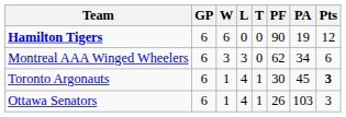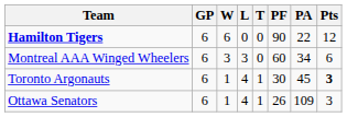 <table class="wikitable">
 <tr>
 <th>Team</th>
 <th>GP</th>
 <th>W</th>
 <th>L</th>
 <th>T</th>
 <th>PF</th>
 <th>PA</th>
 <th>Pts</th>
 </tr>
 <tr align="center">
 <td align="left"><strong><a href='#'>Hamilton Tigers</a></strong></td>
 <td>6</td>
 <td>6</td>
 <td>0</td>
 <td>0</td>
 <td>90</td>
-<td>19</td>
+<td>22</td>
 <td>12</td>
 </tr>
 <tr align="center">
 <td align="left"><a href='#'>Montreal AAA Winged Wheelers</a></td>
 <td>6</td>
 <td>3</td>
 <td>3</td>
 <td>0</td>
-<td>62</td>
+<td>60</td>
 <td>34</td>
 <td>6</td>
 </tr>
 <tr align="center">
 <td align="left"><a href='#'>Toronto Argonauts</a></td>
 <td>6</td>
 <td>1</td>
 <td>4</td>
 <td>1</td>
 <td>30</td>
 <td>45</td>
 <td><strong>3</strong></td>
 </tr>
 <tr align="center">
 <td align="left"><a href='#'>Ottawa Senators</a></td>
 <td>6</td>
 <td>1</td>
 <td>4</td>
 <td>1</td>
 <td>26</td>
-<td>103</td>
+<td>109</td>
 <td>3</td>
 </tr>
 </table>
